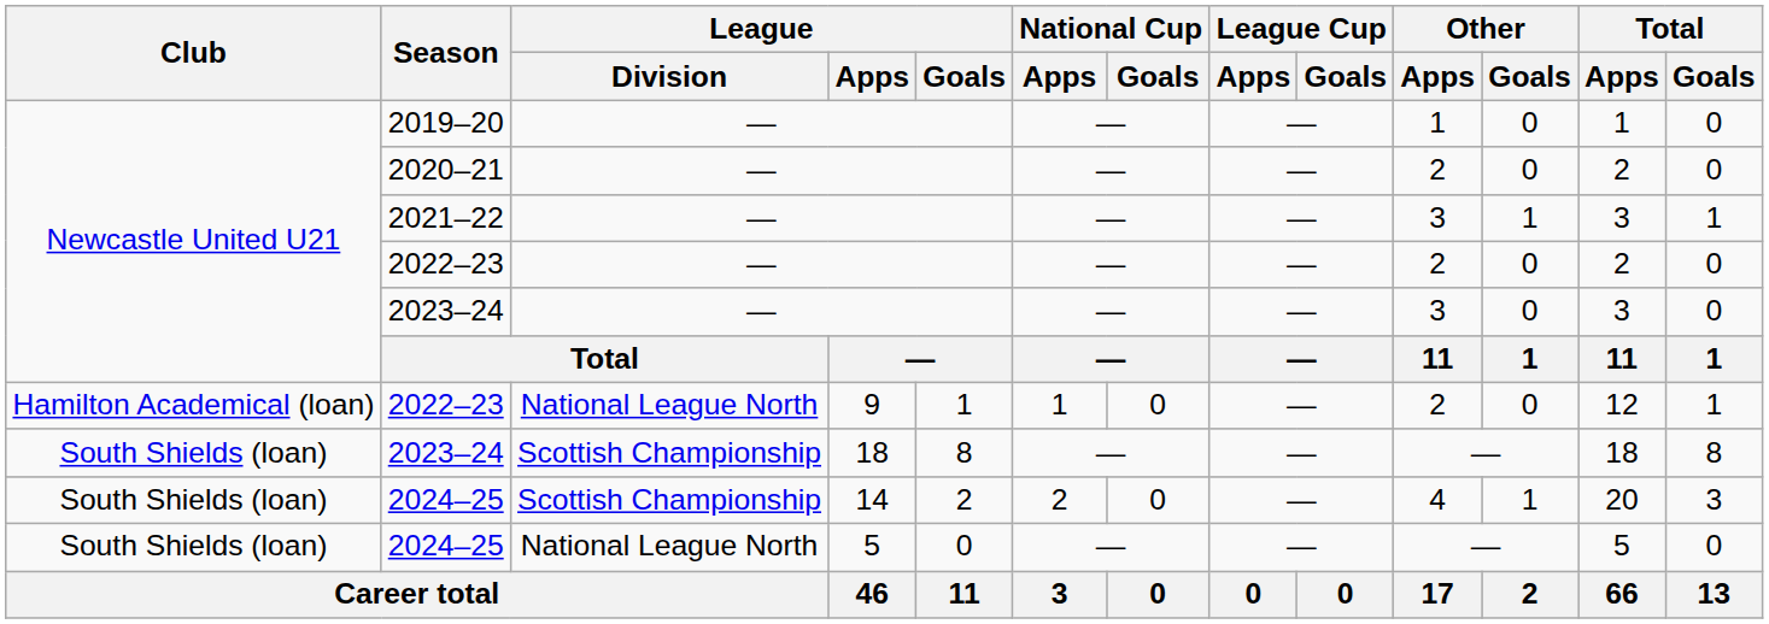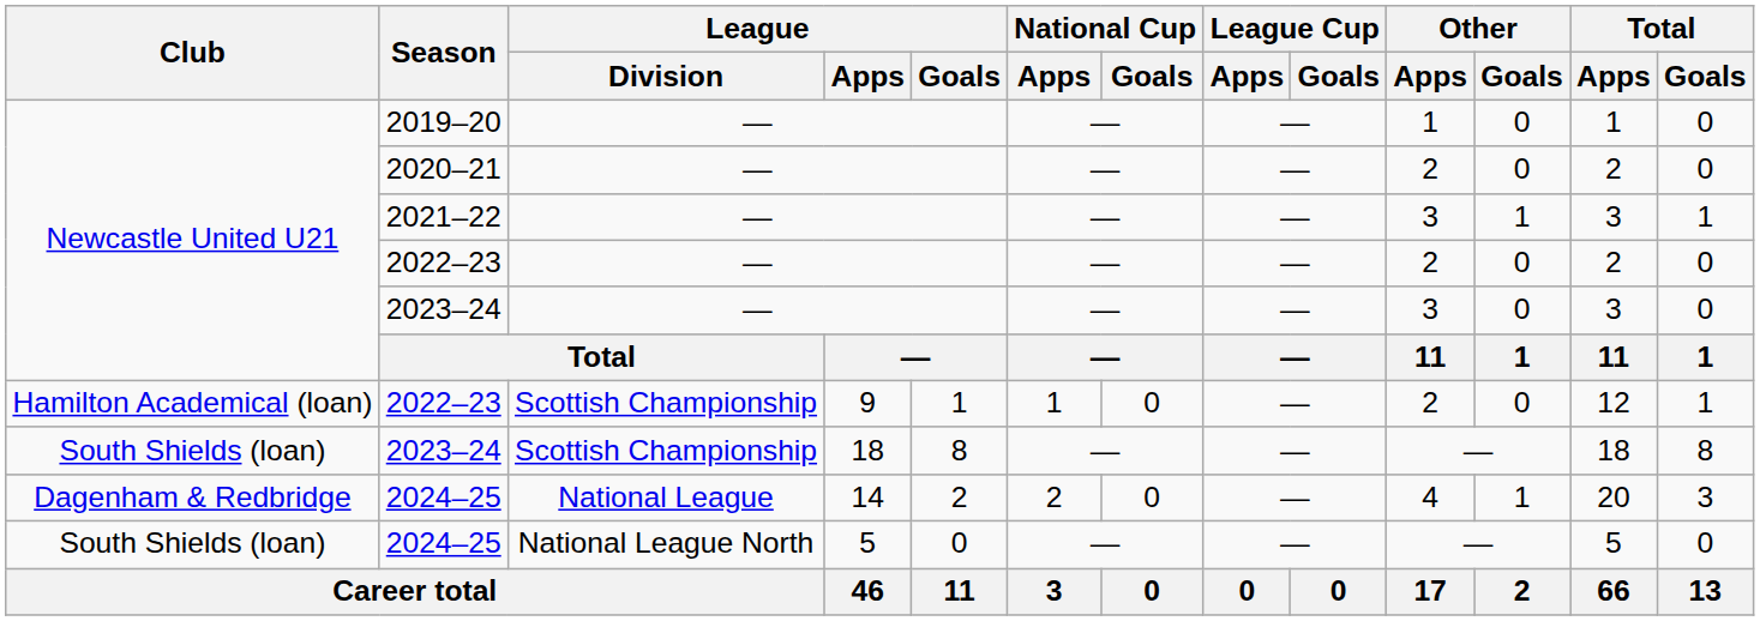 <table class="wikitable" style="text-align: center;">
 <tr>
 <th rowspan=2>Club</th>
 <th rowspan=2>Season</th>
 <th colspan=3>League</th>
 <th colspan=2>National Cup</th>
 <th colspan=2>League Cup</th>
 <th colspan=2>Other</th>
 <th colspan=2>Total</th>
 </tr>
 <tr>
 <th>Division</th>
 <th>Apps</th>
 <th>Goals</th>
 <th>Apps</th>
 <th>Goals</th>
 <th>Apps</th>
 <th>Goals</th>
 <th>Apps</th>
 <th>Goals</th>
 <th>Apps</th>
 <th>Goals</th>
 </tr>
 <tr>
 <td rowspan=6><a href='#'>Newcastle United U21</a></td>
 <td>2019–20</td>
 <td colspan=3>—</td>
 <td colspan=2>—</td>
 <td colspan=2>—</td>
 <td>1</td>
 <td>0</td>
 <td>1</td>
 <td>0</td>
 </tr>
 <tr>
 <td>2020–21</td>
 <td colspan=3>—</td>
 <td colspan=2>—</td>
 <td colspan=2>—</td>
 <td>2</td>
 <td>0</td>
 <td>2</td>
 <td>0</td>
 </tr>
 <tr>
 <td>2021–22</td>
 <td colspan=3>—</td>
 <td colspan=2>—</td>
 <td colspan=2>—</td>
 <td>3</td>
 <td>1</td>
 <td>3</td>
 <td>1</td>
 </tr>
 <tr>
 <td>2022–23</td>
 <td colspan=3>—</td>
 <td colspan=2>—</td>
 <td colspan=2>—</td>
 <td>2</td>
 <td>0</td>
 <td>2</td>
 <td>0</td>
 </tr>
 <tr>
 <td>2023–24</td>
 <td colspan=3>—</td>
 <td colspan=2>—</td>
 <td colspan=2>—</td>
 <td>3</td>
 <td>0</td>
 <td>3</td>
 <td>0</td>
 </tr>
 <tr>
 <th colspan=2>Total</th>
 <th colspan=2>—</th>
 <th colspan=2>—</th>
 <th colspan=2>—</th>
 <th>11</th>
 <th>1</th>
 <th>11</th>
 <th>1</th>
 </tr>
 <tr>
 <td><a href='#'>Hamilton Academical</a> (loan)</td>
 <td><a href='#'>2022–23</a></td>
-<td><a href='#'>National League North</a></td>
+<td><a href='#'>Scottish Championship</a></td>
 <td>9</td>
 <td>1</td>
 <td>1</td>
 <td>0</td>
 <td colspan=2>—</td>
 <td>2</td>
 <td>0</td>
 <td>12</td>
 <td>1</td>
 </tr>
 <tr>
 <td><a href='#'>South Shields</a> (loan)</td>
 <td><a href='#'>2023–24</a></td>
 <td><a href='#'>Scottish Championship</a></td>
 <td>18</td>
 <td>8</td>
 <td colspan=2>—</td>
 <td colspan=2>—</td>
 <td colspan=2>—</td>
 <td>18</td>
 <td>8</td>
 </tr>
 <tr>
-<td>South Shields (loan)</td>
+<td><a href='#'>Dagenham & Redbridge</a></td>
 <td><a href='#'>2024–25</a></td>
-<td><a href='#'>Scottish Championship</a></td>
+<td><a href='#'>National League</a></td>
 <td>14</td>
 <td>2</td>
 <td>2</td>
 <td>0</td>
 <td colspan=2>—</td>
 <td>4</td>
 <td>1</td>
 <td>20</td>
 <td>3</td>
 </tr>
 <tr>
 <td>South Shields (loan)</td>
 <td><a href='#'>2024–25</a></td>
 <td>National League North</td>
 <td>5</td>
 <td>0</td>
 <td colspan=2>—</td>
 <td colspan=2>—</td>
 <td colspan=2>—</td>
 <td>5</td>
 <td>0</td>
 </tr>
 <tr>
 <th colspan=3>Career total</th>
 <th>46</th>
 <th>11</th>
 <th>3</th>
 <th>0</th>
 <th>0</th>
 <th>0</th>
 <th>17</th>
 <th>2</th>
 <th>66</th>
 <th>13</th>
 </tr>
 </table>
